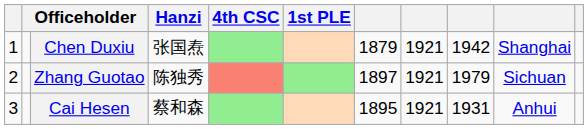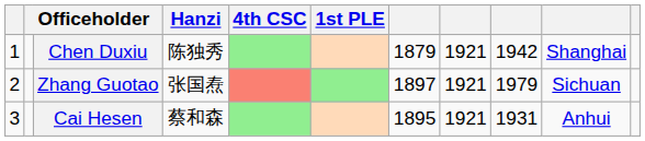 <table class="wikitable sortable" style=text-align:center>
 <tr>
 <th scope=col></th>
 <th scope=col colspan="2">Officeholder</th>
 <th scope=col><a href='#'>Hanzi</a></th>
 <th scope=col><a href='#'>4th CSC</a></th>
 <th scope=col><a href='#'>1st PLE</a></th>
 <th scope=col></th>
 <th scope=col></th>
 <th scope=col></th>
 <th scope=col></th>
 <th scope=col class="unsortable"></th>
 </tr>
 <tr>
 <td>1</td>
 <td></td>
 <th align="center" scope="row" style="font-weight:normal;"><a href='#'>Chen Duxiu</a></th>
-<td data-sort-value="53">张国焘</td>
+<td data-sort-value="4">陈独秀</td>
 <td bgcolor = LightGreen></td>
 <td bgcolor = PeachPuff></td>
 <td>1879</td>
 <td>1921</td>
 <td>1942</td>
 <td><a href='#'>Shanghai</a></td>
 <td></td>
 </tr>
 <tr>
 <td>2</td>
 <td></td>
 <th align="center" scope="row" style="font-weight:normal;"><a href='#'>Zhang Guotao</a></th>
-<td data-sort-value="4">陈独秀</td>
+<td data-sort-value="53">张国焘</td>
 <td bgcolor = Salmon></td>
 <td bgcolor = LightGreen></td>
 <td>1897</td>
 <td>1921</td>
 <td>1979</td>
 <td><a href='#'>Sichuan</a></td>
 <td></td>
 </tr>
 <tr>
 <td>3</td>
 <td></td>
 <th align="center" scope="row" style="font-weight:normal;"><a href='#'>Cai Hesen</a></th>
 <td data-sort-value="4">蔡和森</td>
 <td bgcolor = LightGreen></td>
 <td bgcolor = PeachPuff></td>
 <td>1895</td>
 <td>1921</td>
 <td>1931</td>
 <td><a href='#'>Anhui</a></td>
 <td></td>
 </tr>
 </table>
